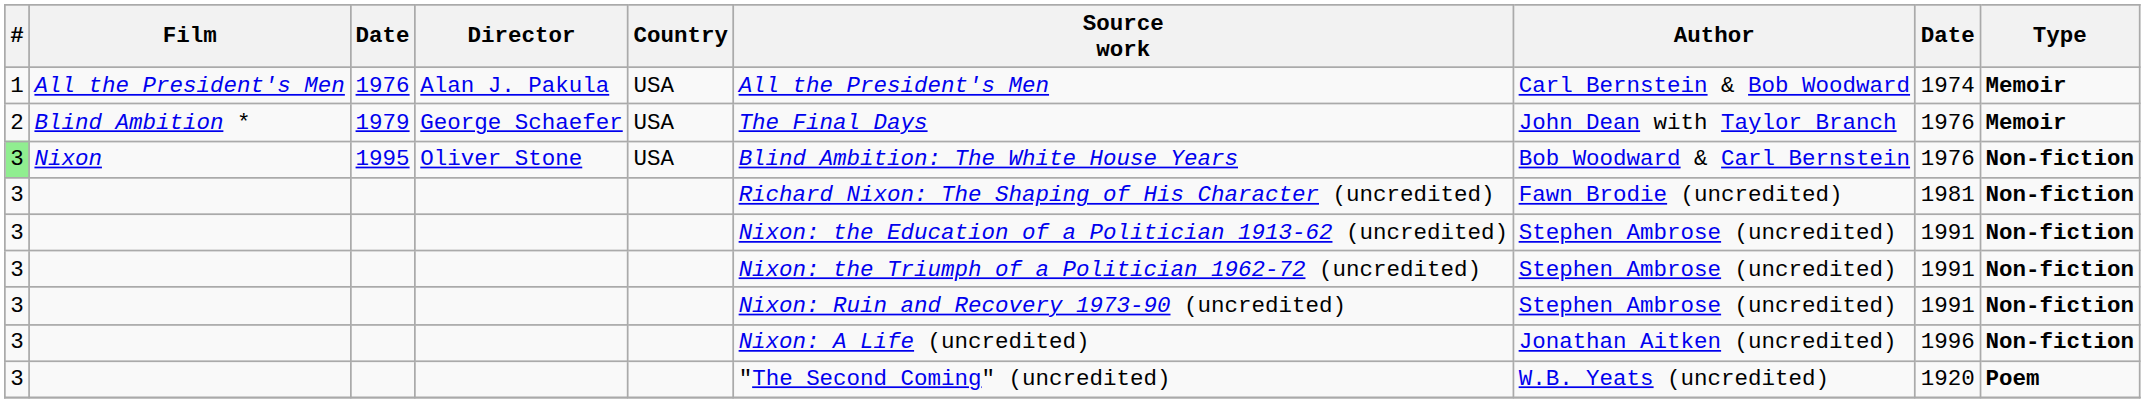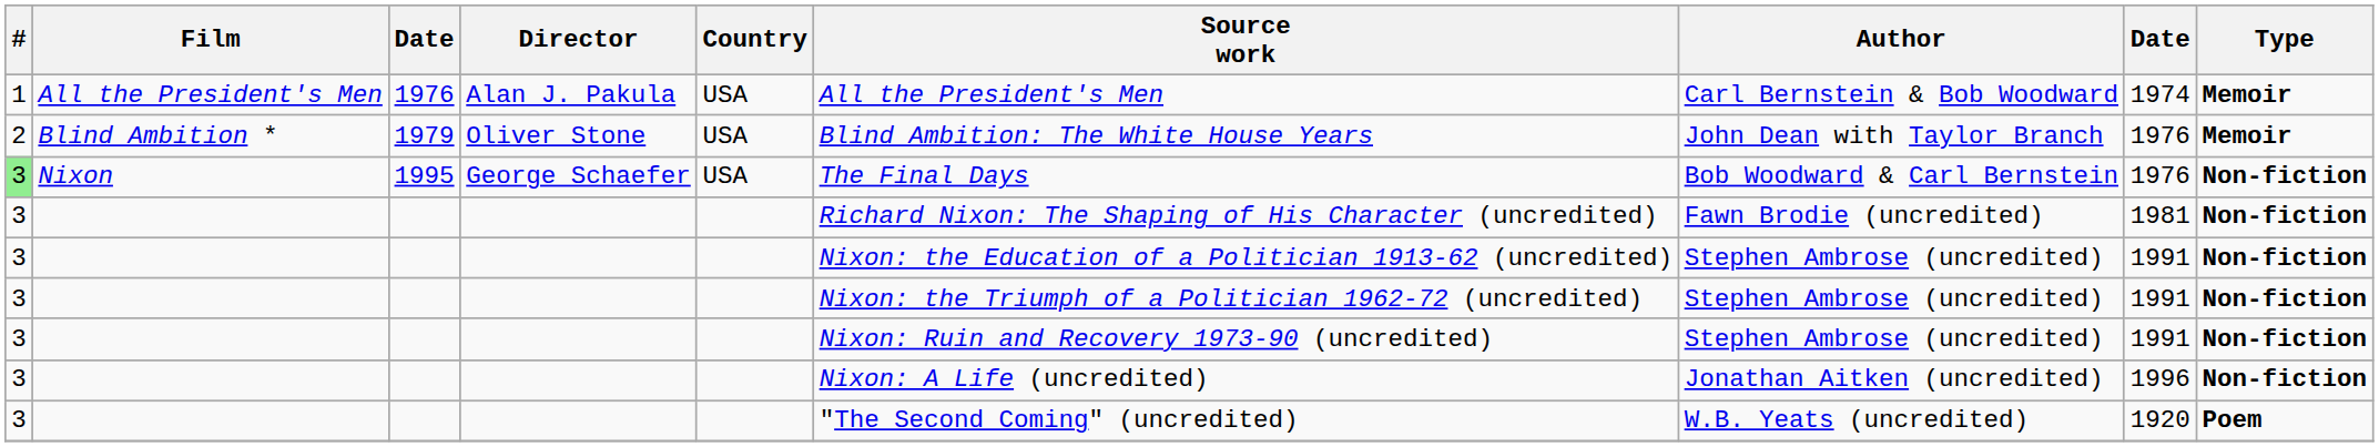 <table class="wikitable">
 <tr>
 <th>#</th>
 <th>Film</th>
 <th>Date</th>
 <th>Director</th>
 <th>Country</th>
 <th>Source<br>work</th>
 <th>Author</th>
 <th>Date</th>
 <th>Type</th>
 </tr>
 <tr>
 <td>1</td>
 <td><em><a href='#'>All the President's Men</a></em></td>
 <td><a href='#'>1976</a></td>
 <td><a href='#'>Alan J. Pakula</a></td>
 <td>USA</td>
 <td><em><a href='#'>All the President's Men</a></em></td>
 <td><a href='#'>Carl Bernstein</a> & <a href='#'>Bob Woodward</a></td>
 <td>1974</td>
 <td><strong>Memoir</strong></td>
 </tr>
 <tr>
 <td>2</td>
 <td><em><a href='#'>Blind Ambition</a></em> *</td>
 <td><a href='#'>1979</a></td>
-<td><a href='#'>George Schaefer</a></td>
+<td><a href='#'>Oliver Stone</a></td>
 <td>USA</td>
-<td><em><a href='#'>The Final Days</a></em></td>
+<td><em><a href='#'>Blind Ambition: The White House Years</a></em></td>
 <td><a href='#'>John Dean</a> with <a href='#'>Taylor Branch</a></td>
 <td>1976</td>
 <td><strong>Memoir</strong></td>
 </tr>
 <tr>
 <td style="background: lightgreen;">3</td>
 <td><em><a href='#'>Nixon</a></em></td>
 <td><a href='#'>1995</a></td>
-<td><a href='#'>Oliver Stone</a></td>
+<td><a href='#'>George Schaefer</a></td>
 <td>USA</td>
-<td><em><a href='#'>Blind Ambition: The White House Years</a></em></td>
+<td><em><a href='#'>The Final Days</a></em></td>
 <td><a href='#'>Bob Woodward</a> & <a href='#'>Carl Bernstein</a></td>
 <td>1976</td>
 <td><strong>Non-fiction</strong></td>
 </tr>
 <tr>
 <td>3</td>
 <td></td>
 <td></td>
 <td></td>
 <td></td>
 <td><em><a href='#'>Richard Nixon: The Shaping of His Character</a></em>  (uncredited)</td>
 <td><a href='#'>Fawn Brodie</a> (uncredited)</td>
 <td>1981</td>
 <td><strong>Non-fiction</strong></td>
 </tr>
 <tr>
 <td>3</td>
 <td></td>
 <td></td>
 <td></td>
 <td></td>
 <td><em><a href='#'>Nixon: the Education of a Politician 1913-62</a></em>  (uncredited)</td>
 <td><a href='#'>Stephen Ambrose</a> (uncredited)</td>
 <td>1991</td>
 <td><strong>Non-fiction</strong></td>
 </tr>
 <tr>
 <td>3</td>
 <td></td>
 <td></td>
 <td></td>
 <td></td>
 <td><em><a href='#'>Nixon: the Triumph of a Politician 1962-72</a></em>  (uncredited)</td>
 <td><a href='#'>Stephen Ambrose</a> (uncredited)</td>
 <td>1991</td>
 <td><strong>Non-fiction</strong></td>
 </tr>
 <tr>
 <td>3</td>
 <td></td>
 <td></td>
 <td></td>
 <td></td>
 <td><em><a href='#'>Nixon: Ruin and Recovery 1973-90</a></em>  (uncredited)</td>
 <td><a href='#'>Stephen Ambrose</a> (uncredited)</td>
 <td>1991</td>
 <td><strong>Non-fiction</strong></td>
 </tr>
 <tr>
 <td>3</td>
 <td></td>
 <td></td>
 <td></td>
 <td></td>
 <td><em><a href='#'>Nixon: A Life</a></em>  (uncredited)</td>
 <td><a href='#'>Jonathan Aitken</a> (uncredited)</td>
 <td>1996</td>
 <td><strong>Non-fiction</strong></td>
 </tr>
 <tr>
 <td>3</td>
 <td></td>
 <td></td>
 <td></td>
 <td></td>
 <td>"<a href='#'>The Second Coming</a>"  (uncredited)</td>
 <td><a href='#'>W.B. Yeats</a> (uncredited)</td>
 <td>1920</td>
 <td><strong>Poem</strong></td>
 </tr>
 <tr>
 </tr>
 </table>
